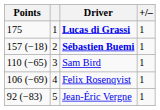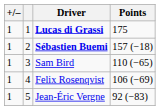 <table class="wikitable" style="font-size: 85%">
 <tr>
-<th scope="col">Points</th>
+<th scope="col">+/–</th>
 <th scope="col"></th>
 <th scope="col">Driver</th>
-<th scope="col">+/–</th>
+<th scope="col">Points</th>
 </tr>
 <tr>
-<td align="left">175</td>
+<td align="left"> 1</td>
 <td align="center">1</td>
 <td> <strong><a href='#'>Lucas di Grassi</a></strong></td>
-<td align="left"> 1</td>
+<td align="left">175</td>
 </tr>
 <tr>
-<td align="left">157 (−18)</td>
+<td align="left"> 1</td>
 <td align="center">2</td>
 <td> <strong><a href='#'>Sébastien Buemi</a></strong></td>
-<td align="left"> 1</td>
+<td align="left">157 (−18)</td>
 </tr>
 <tr>
-<td align="left">110 (−65)</td>
+<td align="left"> 1</td>
 <td align="center">3</td>
 <td> <a href='#'>Sam Bird</a></td>
-<td align="left"> 1</td>
+<td align="left">110 (−65)</td>
 </tr>
 <tr>
-<td align="left">106 (−69)</td>
+<td align="left"> 1</td>
 <td align="center">4</td>
 <td> <a href='#'>Felix Rosenqvist</a></td>
-<td align="left"> 1</td>
+<td align="left">106 (−69)</td>
 </tr>
 <tr>
-<td align="left">92 (−83)</td>
+<td align="left"> 1</td>
 <td align="center">5</td>
 <td> <a href='#'>Jean-Éric Vergne</a></td>
-<td align="left"> 1</td>
+<td align="left">92 (−83)</td>
 </tr>
 </table>
